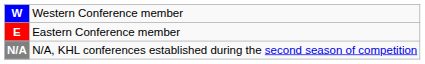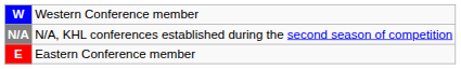 <table class="wikitable">
 <tr>
 <td style="text-align: center;background:blue;color:white"><strong>W</strong></td>
 <td>Western Conference member</td>
 </tr>
 <tr>
+<td style="text-align: center;background:gray;color:white"><strong>N/A</strong></td>
+<td>N/A, KHL conferences established during the <a href='#'>second season of competition</a></td>
+</tr>
+<tr>
 <td style="text-align: center;background:red;color:white"><strong>E</strong></td>
 <td>Eastern Conference member</td>
 </tr>
-<tr>
-<td style="text-align: center;background:gray;color:white"><strong>N/A</strong></td>
-<td>N/A, KHL conferences established during the <a href='#'>second season of competition</a></td>
-</tr>
 </table>
